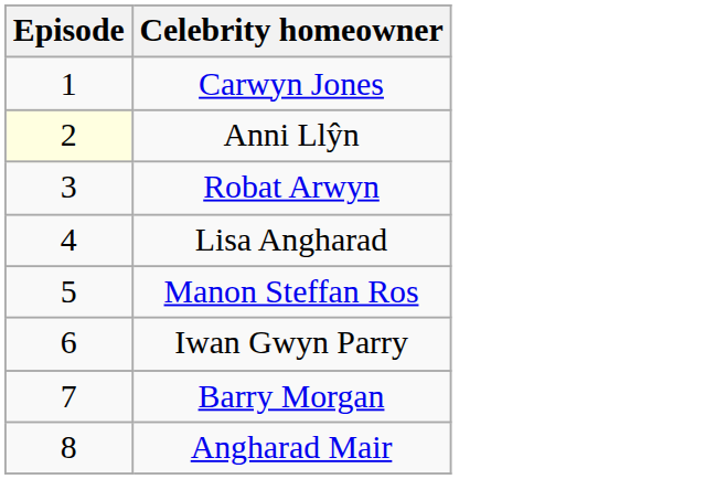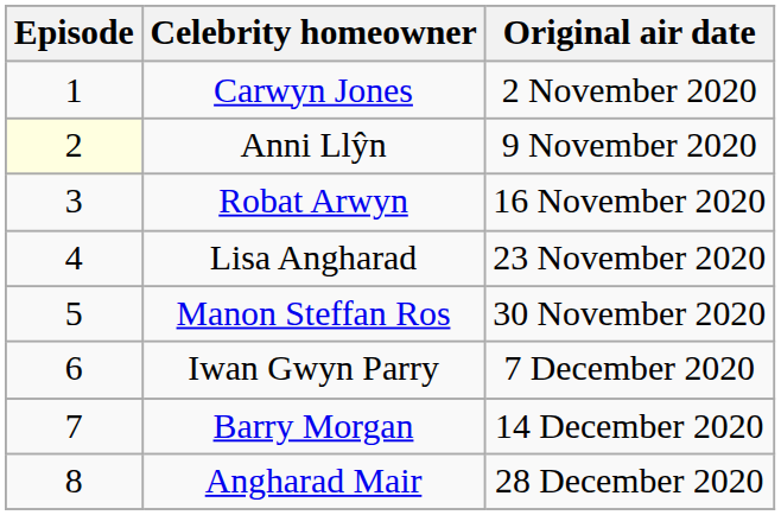 <table class="wikitable" style="text-align:center;">
 <tr>
 <th>Episode</th>
 <th>Celebrity homeowner</th>
+<th>Original air date</th>
 </tr>
 <tr>
 <td>1</td>
 <td><a href='#'>Carwyn Jones</a></td>
+<td>2 November 2020</td>
 </tr>
 <tr>
 <td style="background: lightyellow;">2</td>
 <td>Anni Llŷn</td>
+<td>9 November 2020</td>
 </tr>
 <tr>
 <td>3</td>
 <td><a href='#'>Robat Arwyn</a></td>
+<td>16 November 2020</td>
 </tr>
 <tr>
 <td>4</td>
 <td>Lisa Angharad</td>
+<td>23 November 2020</td>
 </tr>
 <tr>
 <td>5</td>
 <td><a href='#'>Manon Steffan Ros</a></td>
+<td>30 November 2020</td>
 </tr>
 <tr>
 <td>6</td>
 <td>Iwan Gwyn Parry</td>
+<td>7 December 2020</td>
 </tr>
 <tr>
 <td>7</td>
 <td><a href='#'>Barry Morgan</a></td>
+<td>14 December 2020</td>
 </tr>
 <tr>
 <td>8</td>
 <td><a href='#'>Angharad Mair</a></td>
+<td>28 December 2020</td>
 </tr>
 </table>
